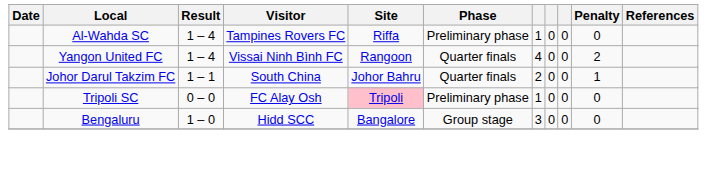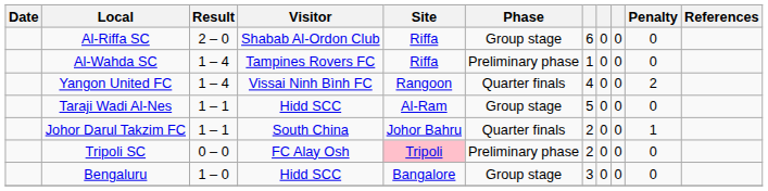 <table class="wikitable" style="margin:1em auto 1em auto; text-align:center; font-size:small;">
 <tr>
 <th>Date</th>
 <th>Local</th>
 <th>Result</th>
 <th>Visitor</th>
 <th>Site</th>
 <th>Phase</th>
 <th></th>
 <th></th>
 <th></th>
 <th>Penalty</th>
 <th>References</th>
+</tr>
+<tr>
+<td></td>
+<td><a href='#'>Al-Riffa SC</a></td>
+<td>2 – 0</td>
+<td><a href='#'>Shabab Al-Ordon Club</a></td>
+<td><a href='#'>Riffa</a></td>
+<td>Group stage</td>
+<td>6</td>
+<td>0</td>
+<td>0</td>
+<td>0</td>
+<td></td>
 </tr>
 <tr>
 <td></td>
 <td><a href='#'>Al-Wahda SC</a></td>
 <td>1 – 4</td>
 <td><a href='#'>Tampines Rovers FC</a></td>
 <td><a href='#'>Riffa</a></td>
 <td>Preliminary phase</td>
 <td>1</td>
 <td>0</td>
 <td>0</td>
 <td>0</td>
 <td></td>
 </tr>
 <tr>
 <td></td>
 <td><a href='#'>Yangon United FC</a></td>
 <td>1 – 4</td>
 <td><a href='#'>Vissai Ninh Bình FC</a></td>
 <td><a href='#'>Rangoon</a></td>
 <td>Quarter finals</td>
 <td>4</td>
 <td>0</td>
 <td>0</td>
 <td>2</td>
 <td></td>
 </tr>
 <tr>
 <td></td>
+<td><a href='#'>Taraji Wadi Al-Nes</a></td>
+<td>1 – 1</td>
+<td><a href='#'>Hidd SCC</a></td>
+<td><a href='#'>Al-Ram</a></td>
+<td>Group stage</td>
+<td>5</td>
+<td>0</td>
+<td>0</td>
+<td>0</td>
+<td></td>
+</tr>
+<tr>
+<td></td>
 <td><a href='#'>Johor Darul Takzim FC</a></td>
 <td>1 – 1</td>
 <td><a href='#'>South China</a></td>
 <td><a href='#'>Johor Bahru</a></td>
 <td>Quarter finals</td>
 <td>2</td>
 <td>0</td>
 <td>0</td>
 <td>1</td>
 <td></td>
 </tr>
 <tr>
 <td></td>
 <td><a href='#'>Tripoli SC</a></td>
 <td>0 – 0</td>
 <td><a href='#'>FC Alay Osh</a></td>
 <td style="background: pink;"><a href='#'>Tripoli</a></td>
 <td>Preliminary phase</td>
-<td>1</td>
+<td>2</td>
 <td>0</td>
 <td>0</td>
 <td>0</td>
 <td></td>
 </tr>
 <tr>
 <td></td>
 <td><a href='#'>Bengaluru</a></td>
 <td>1 – 0</td>
 <td><a href='#'>Hidd SCC</a></td>
 <td><a href='#'>Bangalore</a></td>
 <td>Group stage</td>
 <td>3</td>
 <td>0</td>
 <td>0</td>
 <td>0</td>
 <td></td>
 </tr>
 <tr>
 </tr>
 </table>
